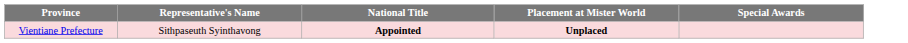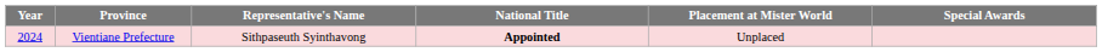 <table class="wikitable " style="font-size: 89%; text-align:center">
 <tr>
+<th width="50" style="background-color:#787878;color:#FFFFFF;">Year</th>
 <th width="150" style="background-color:#787878;color:#FFFFFF;">Province</th>
 <th width="250" style="background-color:#787878;color:#FFFFFF;">Representative's Name</th>
 <th width="260" style="background-color:#787878;color:#FFFFFF;">National Title</th>
 <th width="250" style="background-color:#787878;color:#FFFFFF;">Placement at Mister World</th>
 <th width="250" style="background-color:#787878;color:#FFFFFF;">Special Awards</th>
 </tr>
 <tr style="background-color:#FADADD;">
+<td><a href='#'>2024</a></td>
 <td><a href='#'>Vientiane Prefecture</a></td>
 <td>Sithpaseuth Syinthavong</td>
 <td><strong>Appointed</strong></td>
-<td><strong>Unplaced</strong></td>
+<td>Unplaced</td>
 <td style="background:;"></td>
 </tr>
 </table>
